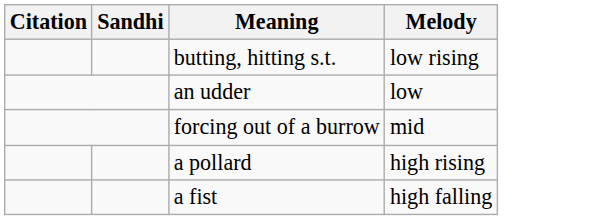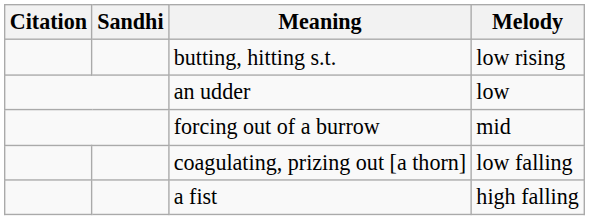 <table class="wikitable">
 <tr>
 <th>Citation</th>
 <th>Sandhi</th>
 <th>Meaning</th>
 <th>Melody</th>
 </tr>
 <tr>
 <td></td>
 <td></td>
 <td>butting, hitting s.t.</td>
 <td>low rising</td>
 </tr>
 <tr>
 <td colspan="2" style="text-align: center;"></td>
 <td>an udder</td>
 <td>low</td>
 </tr>
 <tr>
 <td colspan="2" style="text-align: center;"></td>
 <td>forcing out of a burrow</td>
 <td>mid</td>
 </tr>
 <tr>
 <td></td>
 <td></td>
-<td>a pollard</td>
-<td>high rising</td>
+<td>coagulating, prizing out [a thorn]</td>
+<td>low falling</td>
 </tr>
 <tr>
 <td></td>
 <td></td>
 <td>a fist</td>
 <td>high falling</td>
 </tr>
 </table>
